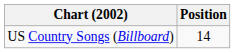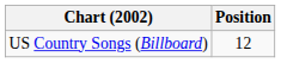 <table class="wikitable sortable">
 <tr>
 <th scope="col">Chart (2002)</th>
 <th scope="col">Position</th>
 </tr>
 <tr>
 <td>US <a href='#'>Country Songs</a> (<em><a href='#'>Billboard</a></em>)</td>
-<td align="center">14</td>
+<td align="center">12</td>
 </tr>
 </table>
